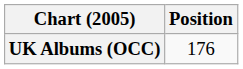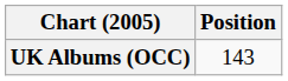 <table class="wikitable plainrowheaders" style="text-align:center">
 <tr>
 <th>Chart (2005)</th>
 <th>Position</th>
 </tr>
 <tr>
 <th scope="row">UK Albums (OCC)</th>
-<td>176</td>
+<td>143</td>
 </tr>
 </table>
